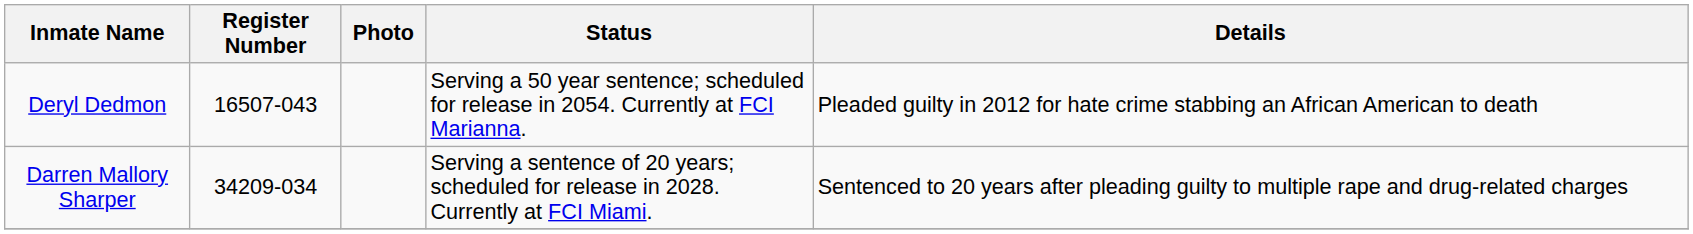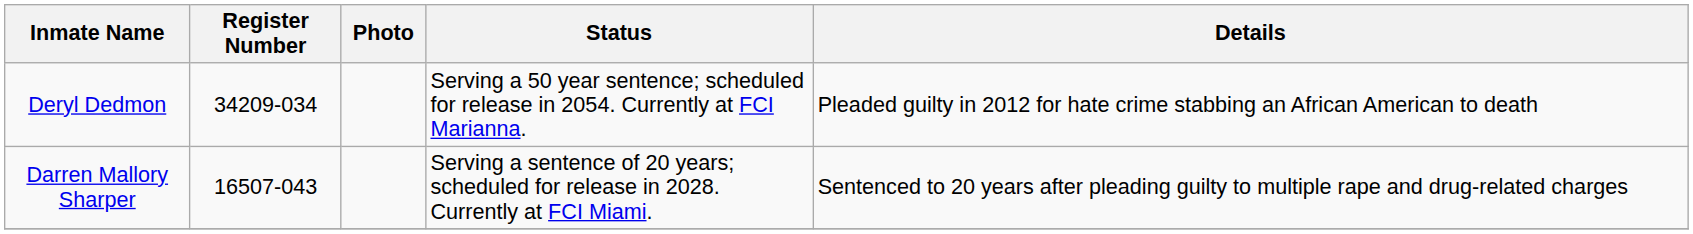 <table class="wikitable sortable">
 <tr>
 <th width=11%>Inmate Name</th>
 <th width=9%>Register Number</th>
 <th width=5%>Photo</th>
 <th width=23%>Status</th>
 <th width=57%>Details</th>
 </tr>
 <tr>
 <td style="text-align:center;"><a href='#'>Deryl Dedmon</a></td>
-<td style="text-align:center;">16507-043</td>
+<td style="text-align:center;">34209-034</td>
 <td></td>
 <td>Serving a 50 year sentence; scheduled for release in 2054. Currently at <a href='#'>FCI Marianna</a>.</td>
 <td>Pleaded guilty in 2012 for hate crime stabbing an African American to death</td>
 </tr>
 <tr>
 <td style="text-align:center;"><a href='#'>Darren Mallory Sharper</a></td>
-<td style="text-align:center;">34209-034</td>
+<td style="text-align:center;">16507-043</td>
 <td></td>
 <td>Serving a sentence of 20 years; scheduled for release in 2028. Currently at <a href='#'>FCI Miami</a>.</td>
 <td>Sentenced to 20 years after pleading guilty to multiple rape and drug-related charges</td>
 </tr>
 <tr>
 </tr>
 </table>
